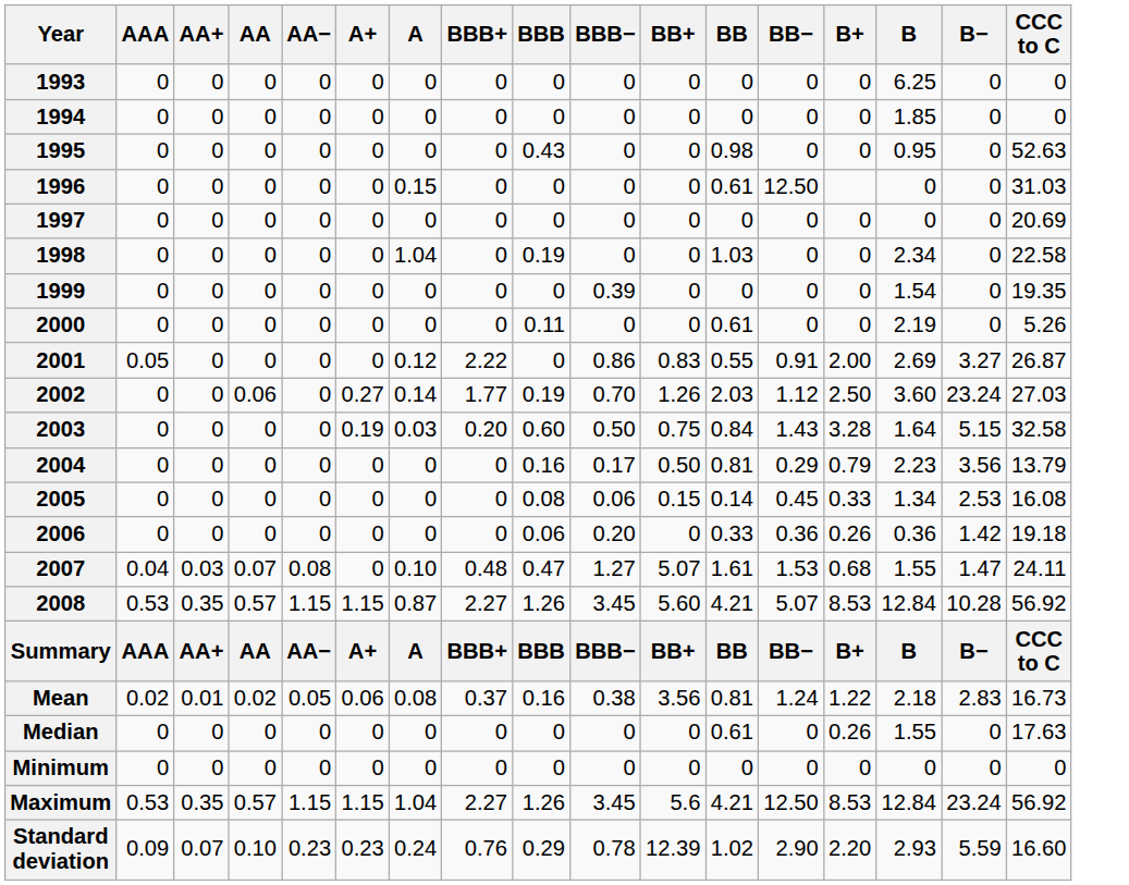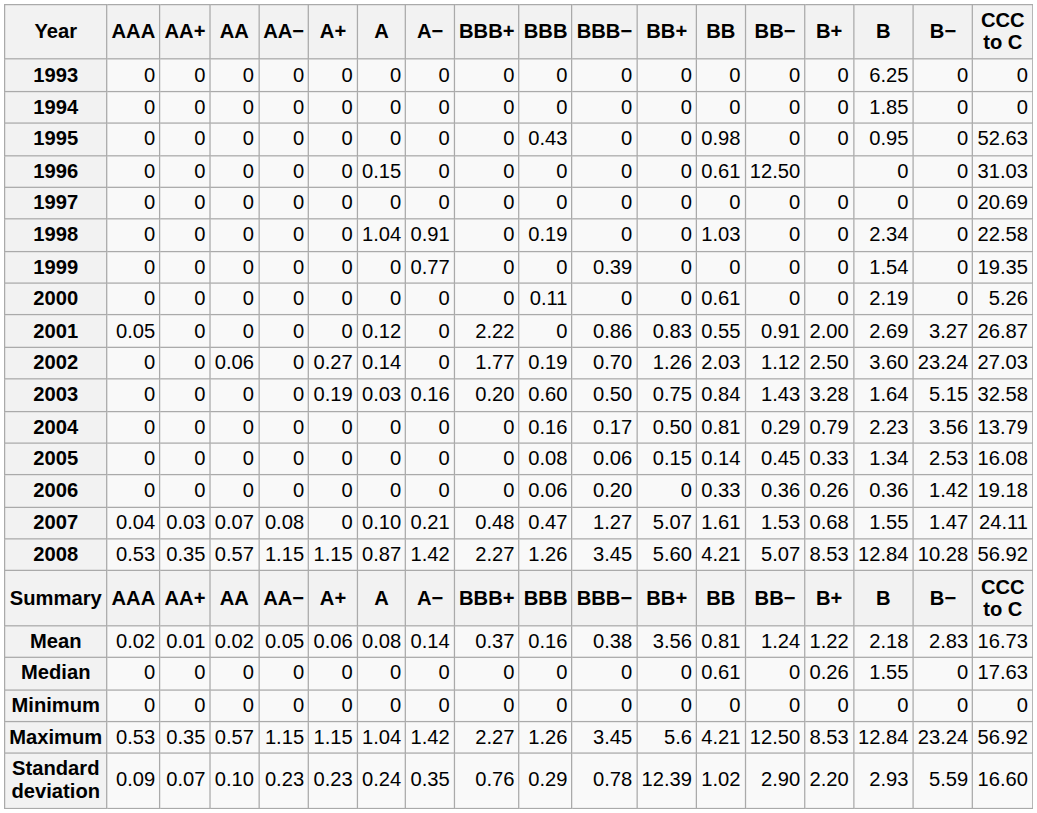 <table class="wikitable" style="text-align:right">
 <tr>
 <th>Year</th>
 <th>AAA</th>
 <th>AA+</th>
 <th>AA</th>
 <th>AA−</th>
 <th>A+</th>
 <th>A</th>
+<th>A−</th>
 <th>BBB+</th>
 <th>BBB</th>
 <th>BBB−</th>
 <th>BB+</th>
 <th>BB</th>
 <th>BB−</th>
 <th>B+</th>
 <th>B</th>
 <th>B−</th>
 <th>CCC to C</th>
 </tr>
 <tr>
 <th>1993</th>
+<td>0</td>
 <td>0</td>
 <td>0</td>
 <td>0</td>
 <td>0</td>
 <td>0</td>
 <td>0</td>
 <td>0</td>
 <td>0</td>
 <td>0</td>
 <td>0</td>
 <td>0</td>
 <td>0</td>
 <td>0</td>
 <td>6.25</td>
 <td>0</td>
 <td>0</td>
 </tr>
 <tr>
 <th>1994</th>
 <td>0</td>
 <td>0</td>
 <td>0</td>
 <td>0</td>
 <td>0</td>
 <td>0</td>
 <td>0</td>
 <td>0</td>
 <td>0</td>
 <td>0</td>
 <td>0</td>
 <td>0</td>
 <td>0</td>
+<td>0</td>
 <td>1.85</td>
 <td>0</td>
 <td>0</td>
 </tr>
 <tr>
 <th>1995</th>
+<td>0</td>
 <td>0</td>
 <td>0</td>
 <td>0</td>
 <td>0</td>
 <td>0</td>
 <td>0</td>
 <td>0</td>
 <td>0.43</td>
 <td>0</td>
 <td>0</td>
 <td>0.98</td>
 <td>0</td>
 <td>0</td>
 <td>0.95</td>
 <td>0</td>
 <td>52.63</td>
 </tr>
 <tr>
 <th>1996</th>
 <td>0</td>
 <td>0</td>
 <td>0</td>
 <td>0</td>
 <td>0</td>
 <td>0.15</td>
 <td>0</td>
 <td>0</td>
 <td>0</td>
 <td>0</td>
+<td>0</td>
 <td>0.61</td>
 <td>12.50</td>
 <td></td>
 <td>0</td>
 <td>0</td>
 <td>31.03</td>
 </tr>
 <tr>
 <th>1997</th>
+<td>0</td>
 <td>0</td>
 <td>0</td>
 <td>0</td>
 <td>0</td>
 <td>0</td>
 <td>0</td>
 <td>0</td>
 <td>0</td>
 <td>0</td>
 <td>0</td>
 <td>0</td>
 <td>0</td>
 <td>0</td>
 <td>0</td>
 <td>0</td>
 <td>20.69</td>
 </tr>
 <tr>
 <th>1998</th>
 <td>0</td>
 <td>0</td>
 <td>0</td>
 <td>0</td>
 <td>0</td>
 <td>1.04</td>
+<td>0.91</td>
 <td>0</td>
 <td>0.19</td>
 <td>0</td>
 <td>0</td>
 <td>1.03</td>
 <td>0</td>
 <td>0</td>
 <td>2.34</td>
 <td>0</td>
 <td>22.58</td>
 </tr>
 <tr>
 <th>1999</th>
 <td>0</td>
 <td>0</td>
 <td>0</td>
 <td>0</td>
 <td>0</td>
 <td>0</td>
+<td>0.77</td>
 <td>0</td>
 <td>0</td>
 <td>0.39</td>
 <td>0</td>
 <td>0</td>
 <td>0</td>
 <td>0</td>
 <td>1.54</td>
 <td>0</td>
 <td>19.35</td>
 </tr>
 <tr>
 <th>2000</th>
+<td>0</td>
 <td>0</td>
 <td>0</td>
 <td>0</td>
 <td>0</td>
 <td>0</td>
 <td>0</td>
 <td>0</td>
 <td>0.11</td>
 <td>0</td>
 <td>0</td>
 <td>0.61</td>
 <td>0</td>
 <td>0</td>
 <td>2.19</td>
 <td>0</td>
 <td>5.26</td>
 </tr>
 <tr>
 <th>2001</th>
 <td>0.05</td>
 <td>0</td>
 <td>0</td>
 <td>0</td>
 <td>0</td>
 <td>0.12</td>
+<td>0</td>
 <td>2.22</td>
 <td>0</td>
 <td>0.86</td>
 <td>0.83</td>
 <td>0.55</td>
 <td>0.91</td>
 <td>2.00</td>
 <td>2.69</td>
 <td>3.27</td>
 <td>26.87</td>
 </tr>
 <tr>
 <th>2002</th>
 <td>0</td>
 <td>0</td>
 <td>0.06</td>
 <td>0</td>
 <td>0.27</td>
 <td>0.14</td>
+<td>0</td>
 <td>1.77</td>
 <td>0.19</td>
 <td>0.70</td>
 <td>1.26</td>
 <td>2.03</td>
 <td>1.12</td>
 <td>2.50</td>
 <td>3.60</td>
 <td>23.24</td>
 <td>27.03</td>
 </tr>
 <tr>
 <th>2003</th>
 <td>0</td>
 <td>0</td>
 <td>0</td>
 <td>0</td>
 <td>0.19</td>
 <td>0.03</td>
+<td>0.16</td>
 <td>0.20</td>
 <td>0.60</td>
 <td>0.50</td>
 <td>0.75</td>
 <td>0.84</td>
 <td>1.43</td>
 <td>3.28</td>
 <td>1.64</td>
 <td>5.15</td>
 <td>32.58</td>
 </tr>
 <tr>
 <th>2004</th>
+<td>0</td>
 <td>0</td>
 <td>0</td>
 <td>0</td>
 <td>0</td>
 <td>0</td>
 <td>0</td>
 <td>0</td>
 <td>0.16</td>
 <td>0.17</td>
 <td>0.50</td>
 <td>0.81</td>
 <td>0.29</td>
 <td>0.79</td>
 <td>2.23</td>
 <td>3.56</td>
 <td>13.79</td>
 </tr>
 <tr>
 <th>2005</th>
 <td>0</td>
 <td>0</td>
 <td>0</td>
 <td>0</td>
 <td>0</td>
 <td>0</td>
 <td>0</td>
+<td>0</td>
 <td>0.08</td>
 <td>0.06</td>
 <td>0.15</td>
 <td>0.14</td>
 <td>0.45</td>
 <td>0.33</td>
 <td>1.34</td>
 <td>2.53</td>
 <td>16.08</td>
 </tr>
 <tr>
 <th>2006</th>
+<td>0</td>
 <td>0</td>
 <td>0</td>
 <td>0</td>
 <td>0</td>
 <td>0</td>
 <td>0</td>
 <td>0</td>
 <td>0.06</td>
 <td>0.20</td>
 <td>0</td>
 <td>0.33</td>
 <td>0.36</td>
 <td>0.26</td>
 <td>0.36</td>
 <td>1.42</td>
 <td>19.18</td>
 </tr>
 <tr>
 <th>2007</th>
 <td>0.04</td>
 <td>0.03</td>
 <td>0.07</td>
 <td>0.08</td>
 <td>0</td>
 <td>0.10</td>
+<td>0.21</td>
 <td>0.48</td>
 <td>0.47</td>
 <td>1.27</td>
 <td>5.07</td>
 <td>1.61</td>
 <td>1.53</td>
 <td>0.68</td>
 <td>1.55</td>
 <td>1.47</td>
 <td>24.11</td>
 </tr>
 <tr>
 <th>2008</th>
 <td>0.53</td>
 <td>0.35</td>
 <td>0.57</td>
 <td>1.15</td>
 <td>1.15</td>
 <td>0.87</td>
+<td>1.42</td>
 <td>2.27</td>
 <td>1.26</td>
 <td>3.45</td>
 <td>5.60</td>
 <td>4.21</td>
 <td>5.07</td>
 <td>8.53</td>
 <td>12.84</td>
 <td>10.28</td>
 <td>56.92</td>
 </tr>
 <tr>
 <th>Summary</th>
 <th>AAA</th>
 <th>AA+</th>
 <th>AA</th>
 <th>AA−</th>
 <th>A+</th>
 <th>A</th>
+<th>A−</th>
 <th>BBB+</th>
 <th>BBB</th>
 <th>BBB−</th>
 <th>BB+</th>
 <th>BB</th>
 <th>BB−</th>
 <th>B+</th>
 <th>B</th>
 <th>B−</th>
 <th>CCC to C</th>
 </tr>
 <tr>
 <th>Mean</th>
 <td>0.02</td>
 <td>0.01</td>
 <td>0.02</td>
 <td>0.05</td>
 <td>0.06</td>
 <td>0.08</td>
+<td>0.14</td>
 <td>0.37</td>
 <td>0.16</td>
 <td>0.38</td>
 <td>3.56</td>
 <td>0.81</td>
 <td>1.24</td>
 <td>1.22</td>
 <td>2.18</td>
 <td>2.83</td>
 <td>16.73</td>
 </tr>
 <tr>
 <th>Median</th>
+<td>0</td>
 <td>0</td>
 <td>0</td>
 <td>0</td>
 <td>0</td>
 <td>0</td>
 <td>0</td>
 <td>0</td>
 <td>0</td>
 <td>0</td>
 <td>0</td>
 <td>0.61</td>
 <td>0</td>
 <td>0.26</td>
 <td>1.55</td>
 <td>0</td>
 <td>17.63</td>
 </tr>
 <tr>
 <th>Minimum</th>
 <td>0</td>
 <td>0</td>
 <td>0</td>
 <td>0</td>
 <td>0</td>
 <td>0</td>
 <td>0</td>
 <td>0</td>
 <td>0</td>
 <td>0</td>
 <td>0</td>
 <td>0</td>
 <td>0</td>
 <td>0</td>
 <td>0</td>
 <td>0</td>
+<td>0</td>
 </tr>
 <tr>
 <th>Maximum</th>
 <td>0.53</td>
 <td>0.35</td>
 <td>0.57</td>
 <td>1.15</td>
 <td>1.15</td>
 <td>1.04</td>
+<td>1.42</td>
 <td>2.27</td>
 <td>1.26</td>
 <td>3.45</td>
 <td>5.6</td>
 <td>4.21</td>
 <td>12.50</td>
 <td>8.53</td>
 <td>12.84</td>
 <td>23.24</td>
 <td>56.92</td>
 </tr>
 <tr>
 <th>Standard<br>deviation</th>
 <td>0.09</td>
 <td>0.07</td>
 <td>0.10</td>
 <td>0.23</td>
 <td>0.23</td>
 <td>0.24</td>
+<td>0.35</td>
 <td>0.76</td>
 <td>0.29</td>
 <td>0.78</td>
 <td>12.39</td>
 <td>1.02</td>
 <td>2.90</td>
 <td>2.20</td>
 <td>2.93</td>
 <td>5.59</td>
 <td>16.60</td>
 </tr>
 </table>
